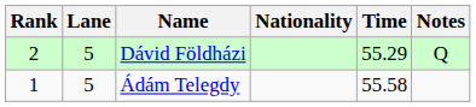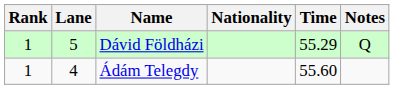 <table class="wikitable sortable" style="text-align:center">
 <tr>
 <th>Rank</th>
 <th>Lane</th>
 <th>Name</th>
 <th>Nationality</th>
 <th>Time</th>
 <th>Notes</th>
 </tr>
 <tr bgcolor=ccffcc>
-<td>2</td>
+<td>1</td>
 <td>5</td>
 <td align=left><a href='#'>Dávid Földházi</a></td>
 <td align=left></td>
 <td>55.29</td>
 <td>Q</td>
 </tr>
 <tr>
 <td>1</td>
-<td>5</td>
+<td>4</td>
 <td align=left><a href='#'>Ádám Telegdy</a></td>
 <td align=left></td>
-<td>55.58</td>
+<td>55.60</td>
 <td></td>
 </tr>
 </table>
